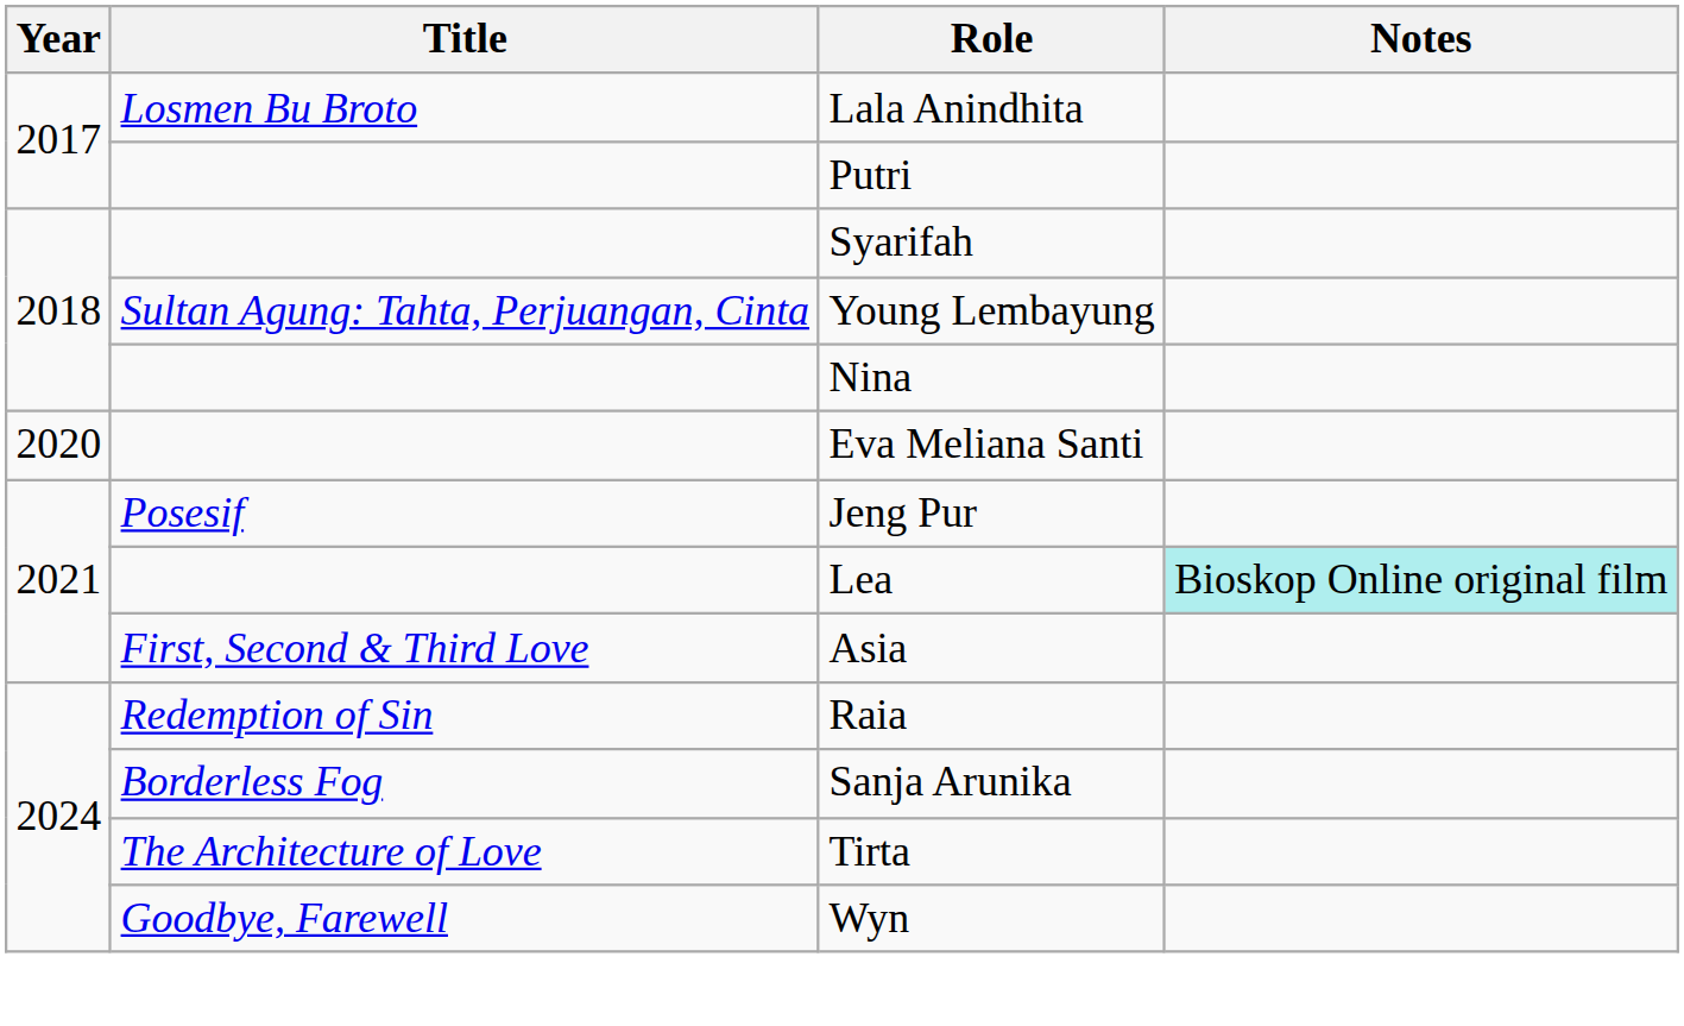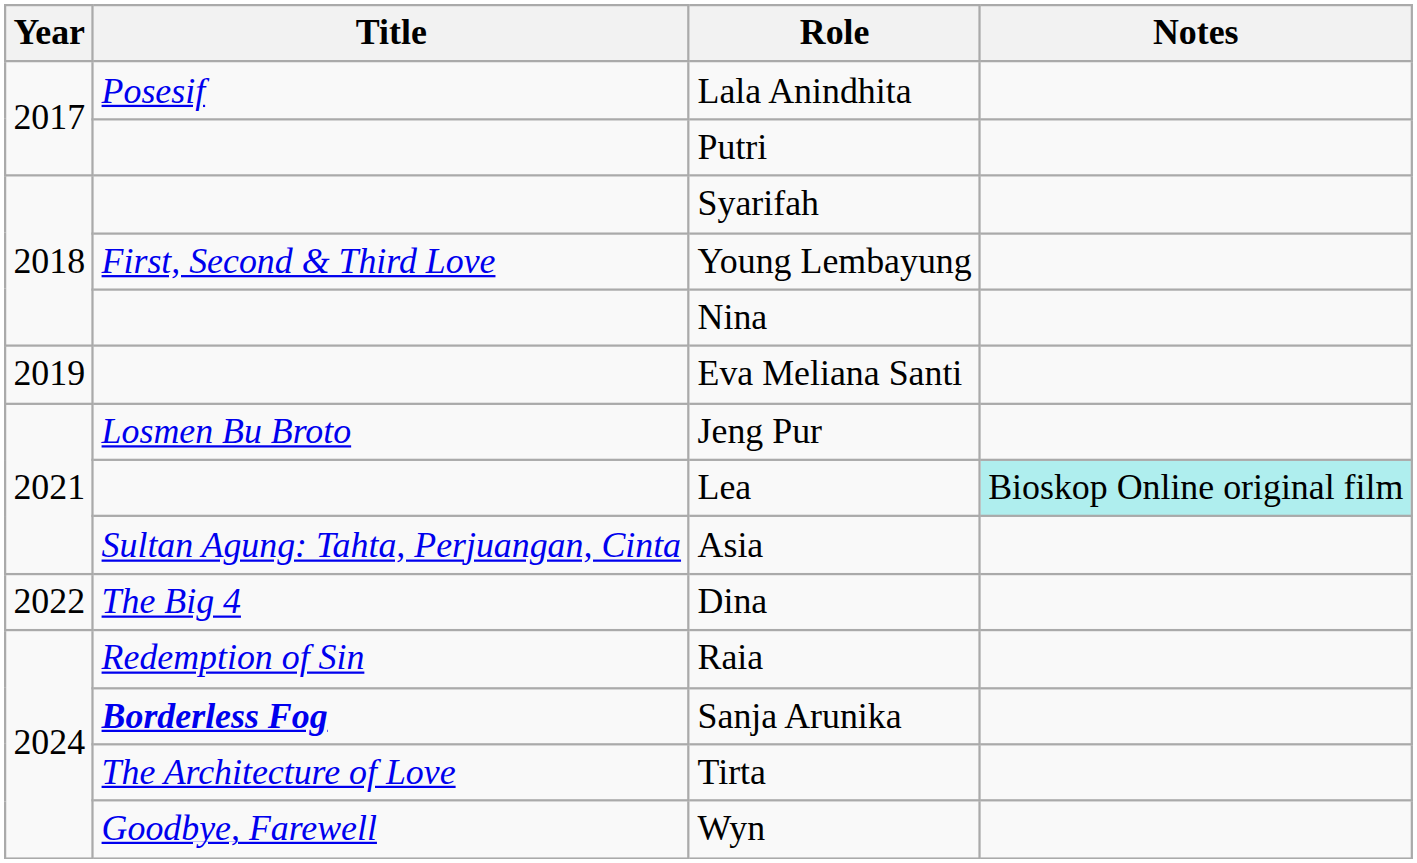 <table class="wikitable sortable">
 <tr>
 <th>Year</th>
 <th>Title</th>
 <th>Role</th>
 <th>Notes</th>
 </tr>
 <tr>
 <td rowspan="2">2017</td>
-<td><em><a href='#'>Losmen Bu Broto</a></em></td>
+<td><em><a href='#'>Posesif</a></em></td>
 <td>Lala Anindhita</td>
 <td></td>
 </tr>
 <tr>
 <td><em></em></td>
 <td>Putri</td>
 <td></td>
 </tr>
 <tr>
 <td rowspan="3">2018</td>
 <td><em></em></td>
 <td>Syarifah</td>
 <td></td>
 </tr>
 <tr>
-<td><em><a href='#'>Sultan Agung: Tahta, Perjuangan, Cinta</a></em></td>
+<td><em><a href='#'>First, Second & Third Love</a></em></td>
 <td>Young Lembayung</td>
 <td></td>
 </tr>
 <tr>
 <td><em></em></td>
 <td>Nina</td>
 <td></td>
 </tr>
 <tr>
-<td>2020</td>
+<td>2019</td>
 <td><em></em></td>
 <td>Eva Meliana Santi</td>
 <td></td>
 </tr>
 <tr>
 <td rowspan="3">2021</td>
-<td><em><a href='#'>Posesif</a></em></td>
+<td><em><a href='#'>Losmen Bu Broto</a></em></td>
 <td>Jeng Pur</td>
 <td></td>
 </tr>
 <tr>
 <td><em></em></td>
 <td>Lea</td>
 <td style="background: paleturquoise;">Bioskop Online original film</td>
 </tr>
 <tr>
-<td><em><a href='#'>First, Second & Third Love</a></em></td>
+<td><em><a href='#'>Sultan Agung: Tahta, Perjuangan, Cinta</a></em></td>
 <td>Asia</td>
+<td></td>
+</tr>
+<tr>
+<td>2022</td>
+<td><em><a href='#'>The Big 4</a></em></td>
+<td>Dina</td>
 <td></td>
 </tr>
 <tr>
 <td rowspan="4">2024</td>
 <td><em><a href='#'>Redemption of Sin</a></em></td>
 <td>Raia</td>
 <td></td>
 </tr>
 <tr>
-<td><em><a href='#'>Borderless Fog</a></em></td>
+<td><strong><em><a href='#'>Borderless Fog</a></em></strong></td>
 <td>Sanja Arunika</td>
 <td></td>
 </tr>
 <tr>
 <td><em><a href='#'>The Architecture of Love</a></em></td>
 <td>Tirta</td>
 <td></td>
 </tr>
 <tr>
 <td><em><a href='#'>Goodbye, Farewell</a></em></td>
 <td>Wyn</td>
 <td></td>
 </tr>
 </table>
